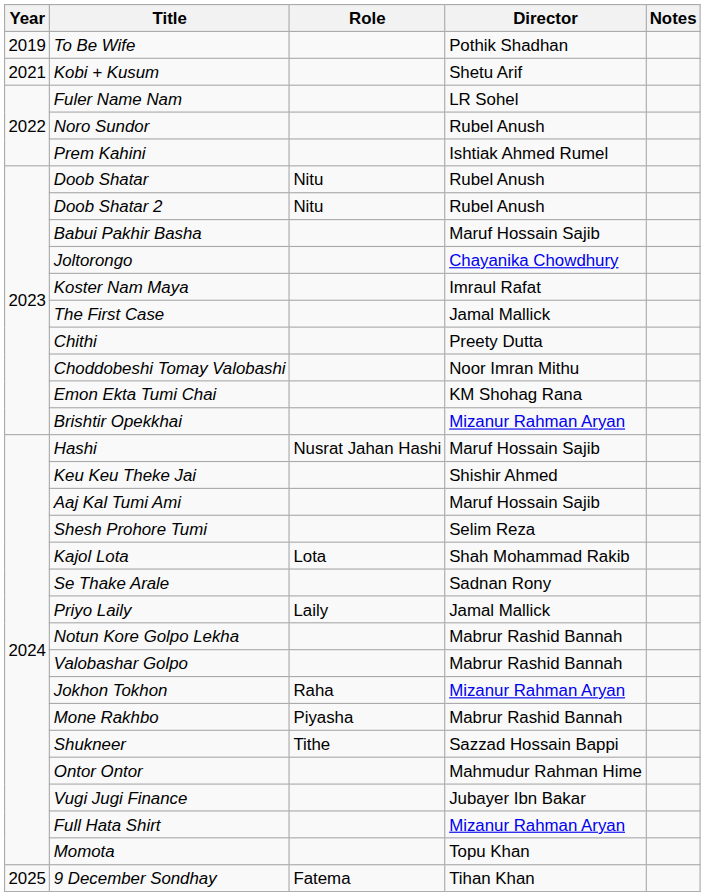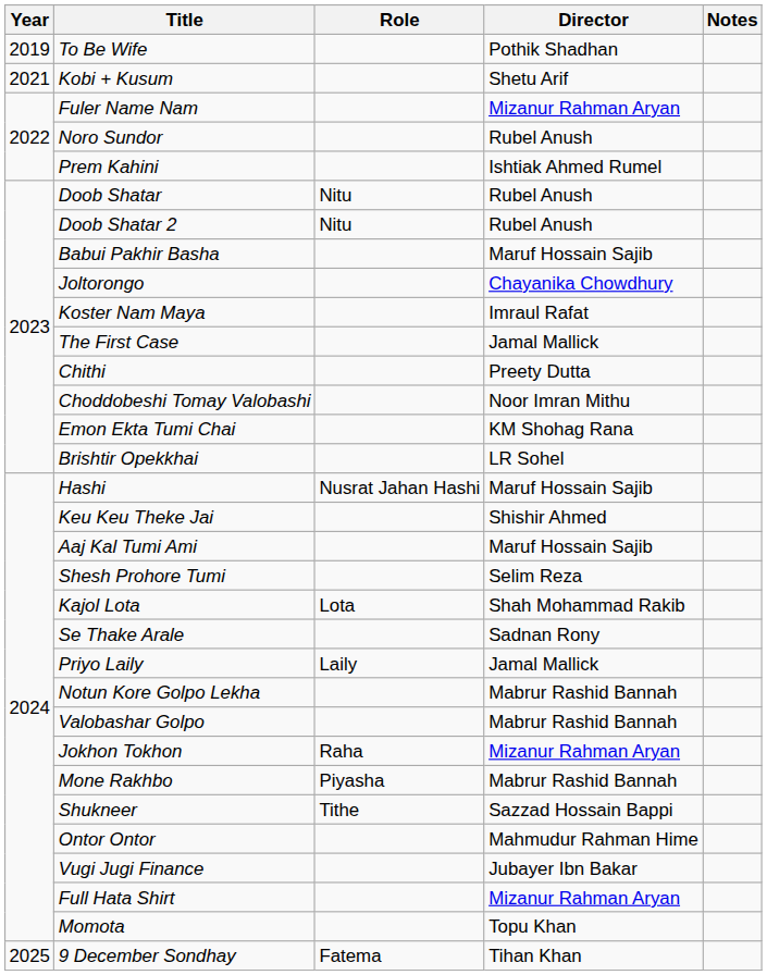 <table class="wikitable" style="font-size:94%;">
 <tr>
 <th>Year</th>
 <th>Title</th>
 <th>Role</th>
 <th>Director</th>
 <th>Notes</th>
 </tr>
 <tr>
 <td>2019</td>
 <td><em>To Be Wife</em></td>
 <td></td>
 <td>Pothik Shadhan</td>
 <td></td>
 </tr>
 <tr>
 <td>2021</td>
 <td><em>Kobi + Kusum</em></td>
 <td></td>
 <td>Shetu Arif</td>
 <td></td>
 </tr>
 <tr>
 <td rowspan="3">2022</td>
 <td><em>Fuler Name Nam</em></td>
 <td></td>
-<td>LR Sohel</td>
+<td><a href='#'>Mizanur Rahman Aryan</a></td>
 <td></td>
 </tr>
 <tr>
 <td><em>Noro Sundor</em></td>
 <td></td>
 <td>Rubel Anush</td>
 <td></td>
 </tr>
 <tr>
 <td><em>Prem Kahini</em></td>
 <td></td>
 <td>Ishtiak Ahmed Rumel</td>
 <td></td>
 </tr>
 <tr>
 <td rowspan="10">2023</td>
 <td><em>Doob Shatar</em></td>
 <td>Nitu</td>
 <td>Rubel Anush</td>
 <td></td>
 </tr>
 <tr>
 <td><em>Doob Shatar 2</em></td>
 <td>Nitu</td>
 <td>Rubel Anush</td>
 <td></td>
 </tr>
 <tr>
 <td><em>Babui Pakhir Basha</em></td>
 <td></td>
 <td>Maruf Hossain Sajib</td>
 <td></td>
 </tr>
 <tr>
 <td><em>Joltorongo</em></td>
 <td></td>
 <td><a href='#'>Chayanika Chowdhury</a></td>
 <td></td>
 </tr>
 <tr>
 <td><em>Koster Nam Maya</em></td>
 <td></td>
 <td>Imraul Rafat</td>
 <td></td>
 </tr>
 <tr>
 <td><em>The First Case</em></td>
 <td></td>
 <td>Jamal Mallick</td>
 <td></td>
 </tr>
 <tr>
 <td><em>Chithi</em></td>
 <td></td>
 <td>Preety Dutta</td>
 <td></td>
 </tr>
 <tr>
 <td><em>Choddobeshi Tomay Valobashi</em></td>
 <td></td>
 <td>Noor Imran Mithu</td>
 <td></td>
 </tr>
 <tr>
 <td><em>Emon Ekta Tumi Chai</em></td>
 <td></td>
 <td>KM Shohag Rana</td>
 <td></td>
 </tr>
 <tr>
 <td><em>Brishtir Opekkhai</em></td>
 <td></td>
-<td><a href='#'>Mizanur Rahman Aryan</a></td>
+<td>LR Sohel</td>
 <td></td>
 </tr>
 <tr>
 <td rowspan="16">2024</td>
 <td><em>Hashi</em></td>
 <td>Nusrat Jahan Hashi</td>
 <td>Maruf Hossain Sajib</td>
 <td></td>
 </tr>
 <tr>
 <td><em>Keu Keu Theke Jai</em></td>
 <td></td>
 <td>Shishir Ahmed</td>
 <td></td>
 </tr>
 <tr>
 <td><em>Aaj Kal Tumi Ami</em></td>
 <td></td>
 <td>Maruf Hossain Sajib</td>
 <td></td>
 </tr>
 <tr>
 <td><em>Shesh Prohore Tumi</em></td>
 <td></td>
 <td>Selim Reza</td>
 <td></td>
 </tr>
 <tr>
 <td><em>Kajol Lota</em></td>
 <td>Lota</td>
 <td>Shah Mohammad Rakib</td>
 <td></td>
 </tr>
 <tr>
 <td><em>Se Thake Arale</em></td>
 <td></td>
 <td>Sadnan Rony</td>
 <td></td>
 </tr>
 <tr>
 <td><em>Priyo Laily</em></td>
 <td>Laily</td>
 <td>Jamal Mallick</td>
 <td></td>
 </tr>
 <tr>
 <td><em>Notun Kore Golpo Lekha</em></td>
 <td></td>
 <td>Mabrur Rashid Bannah</td>
 <td></td>
 </tr>
 <tr>
 <td><em>Valobashar Golpo</em></td>
 <td></td>
 <td>Mabrur Rashid Bannah</td>
 <td></td>
 </tr>
 <tr>
 <td><em>Jokhon Tokhon</em></td>
 <td>Raha</td>
 <td><a href='#'>Mizanur Rahman Aryan</a></td>
 <td></td>
 </tr>
 <tr>
 <td><em>Mone Rakhbo</em></td>
 <td>Piyasha</td>
 <td>Mabrur Rashid Bannah</td>
 <td></td>
 </tr>
 <tr>
 <td><em>Shukneer</em></td>
 <td>Tithe</td>
 <td>Sazzad Hossain Bappi</td>
 <td></td>
 </tr>
 <tr>
 <td><em>Ontor Ontor</em></td>
 <td></td>
 <td>Mahmudur Rahman Hime</td>
 <td></td>
 </tr>
 <tr>
 <td><em>Vugi Jugi Finance</em></td>
 <td></td>
 <td>Jubayer Ibn Bakar</td>
 <td></td>
 </tr>
 <tr>
 <td><em>Full Hata Shirt</em></td>
 <td></td>
 <td><a href='#'>Mizanur Rahman Aryan</a></td>
 <td></td>
 </tr>
 <tr>
 <td><em>Momota</em></td>
 <td></td>
 <td>Topu Khan</td>
 <td></td>
 </tr>
 <tr>
 <td>2025</td>
 <td><em>9 December Sondhay</em></td>
 <td>Fatema</td>
 <td>Tihan Khan</td>
 <td></td>
 </tr>
 </table>
